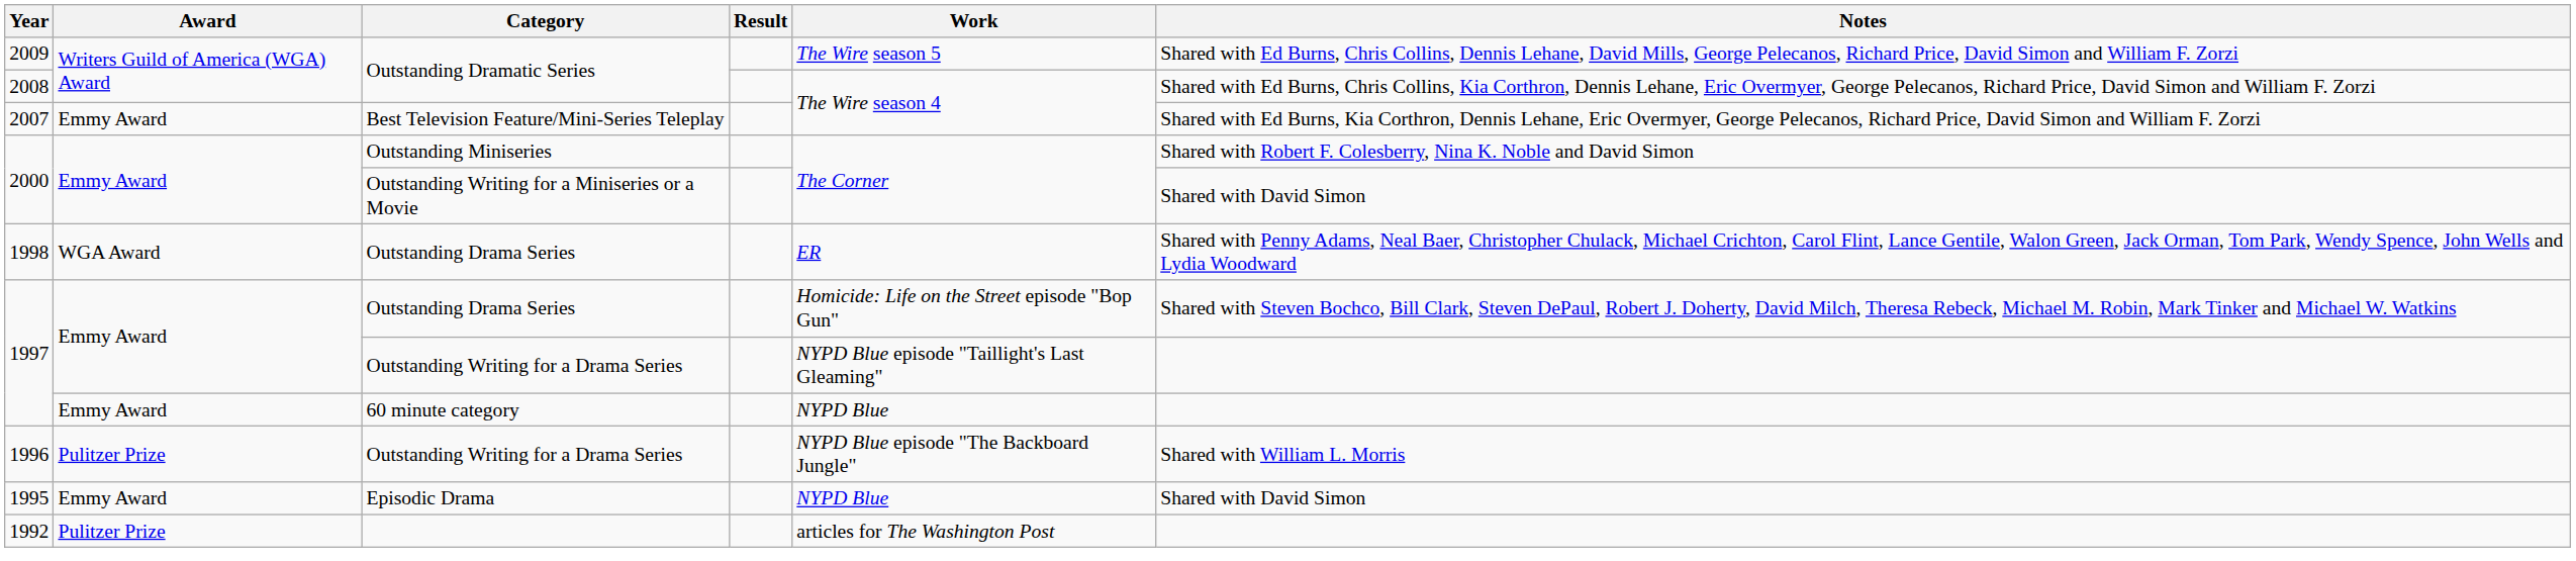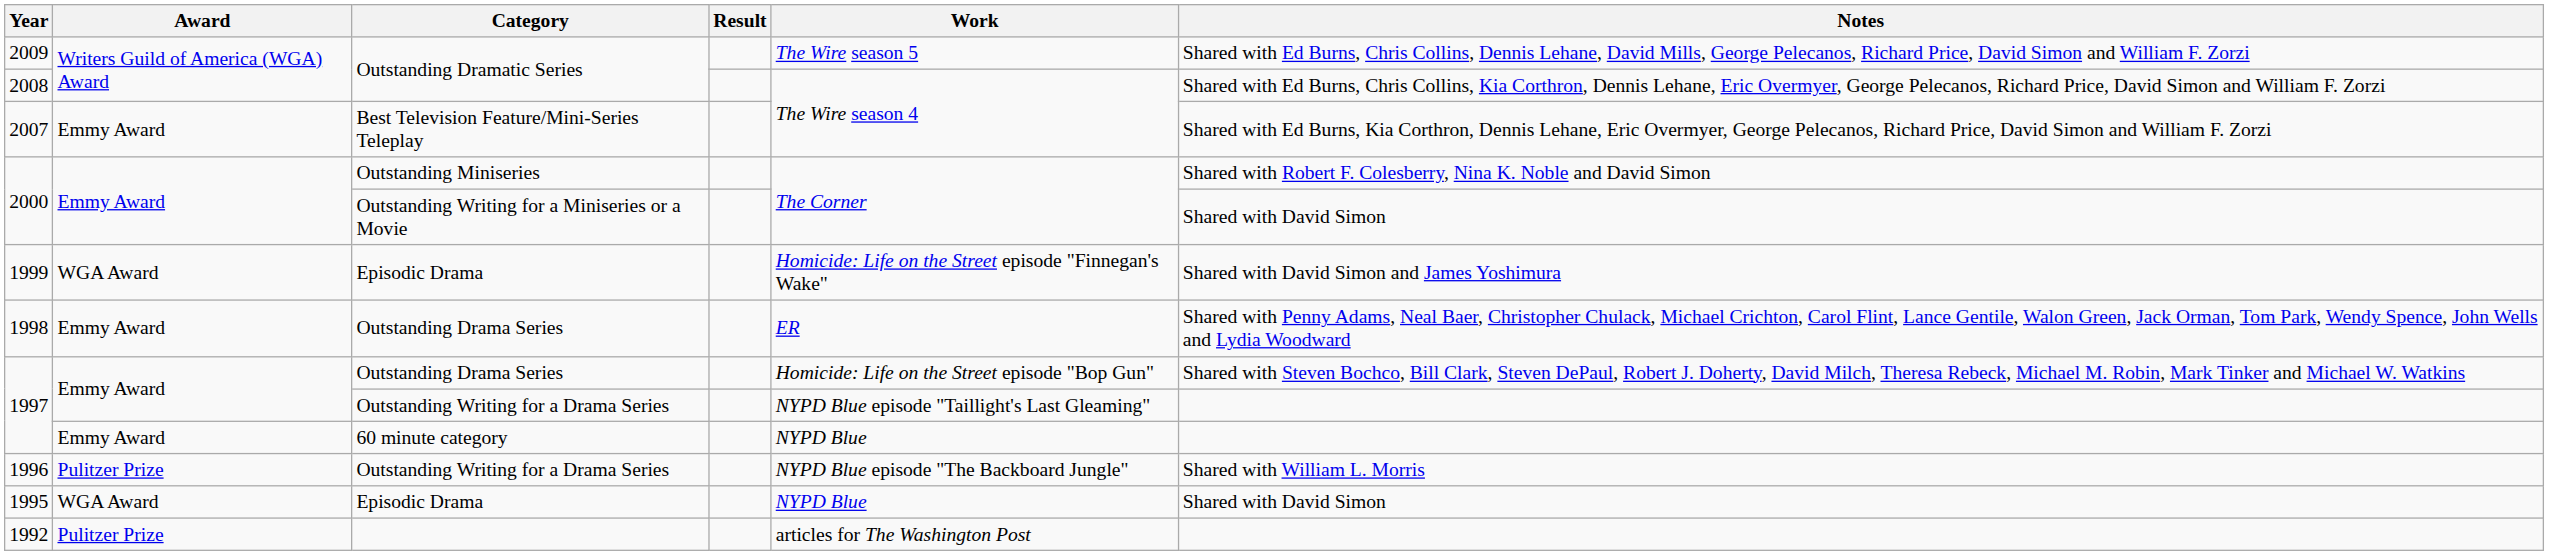 <table class="wikitable" style="font-size: 95%;">
 <tr>
 <th>Year</th>
 <th>Award</th>
 <th>Category</th>
 <th>Result</th>
 <th>Work</th>
 <th>Notes</th>
 </tr>
 <tr>
 <td>2009</td>
 <td rowspan=2><a href='#'>Writers Guild of America (WGA) Award</a></td>
 <td rowspan=2>Outstanding Dramatic Series</td>
 <td></td>
 <td><em><a href='#'>The Wire</a></em> <a href='#'>season 5</a></td>
 <td>Shared with <a href='#'>Ed Burns</a>, <a href='#'>Chris Collins</a>, <a href='#'>Dennis Lehane</a>, <a href='#'>David Mills</a>, <a href='#'>George Pelecanos</a>, <a href='#'>Richard Price</a>, <a href='#'>David Simon</a> and <a href='#'>William F. Zorzi</a></td>
 </tr>
 <tr>
 <td>2008</td>
 <td></td>
 <td rowspan=2><em>The Wire</em> <a href='#'>season 4</a></td>
 <td>Shared with Ed Burns, Chris Collins, <a href='#'>Kia Corthron</a>, Dennis Lehane, <a href='#'>Eric Overmyer</a>, George Pelecanos, Richard Price, David Simon and William F. Zorzi</td>
 </tr>
 <tr>
 <td>2007</td>
 <td>Emmy Award</td>
 <td>Best Television Feature/Mini-Series Teleplay</td>
 <td></td>
 <td>Shared with Ed Burns, Kia Corthron, Dennis Lehane, Eric Overmyer, George Pelecanos, Richard Price, David Simon and William F. Zorzi</td>
 </tr>
 <tr>
 <td rowspan=2>2000</td>
 <td rowspan=2><a href='#'>Emmy Award</a></td>
 <td>Outstanding Miniseries</td>
 <td></td>
 <td rowspan=2><em><a href='#'>The Corner</a></em></td>
 <td>Shared with <a href='#'>Robert F. Colesberry</a>, <a href='#'>Nina K. Noble</a> and David Simon</td>
 </tr>
 <tr>
 <td>Outstanding Writing for a Miniseries or a Movie</td>
 <td></td>
 <td>Shared with David Simon</td>
 </tr>
 <tr>
+<td>1999</td>
+<td>WGA Award</td>
+<td>Episodic Drama</td>
+<td></td>
+<td><em><a href='#'>Homicide: Life on the Street</a></em> episode "Finnegan's Wake"</td>
+<td>Shared with David Simon and <a href='#'>James Yoshimura</a></td>
+</tr>
+<tr>
 <td>1998</td>
-<td>WGA Award</td>
+<td>Emmy Award</td>
 <td>Outstanding Drama Series</td>
 <td></td>
 <td><em><a href='#'>ER</a></em></td>
 <td>Shared with <a href='#'>Penny Adams</a>, <a href='#'>Neal Baer</a>, <a href='#'>Christopher Chulack</a>, <a href='#'>Michael Crichton</a>, <a href='#'>Carol Flint</a>, <a href='#'>Lance Gentile</a>, <a href='#'>Walon Green</a>, <a href='#'>Jack Orman</a>, <a href='#'>Tom Park</a>, <a href='#'>Wendy Spence</a>, <a href='#'>John Wells</a> and <a href='#'>Lydia Woodward</a></td>
 </tr>
 <tr>
 <td rowspan=3>1997</td>
 <td rowspan=2>Emmy Award</td>
 <td>Outstanding Drama Series</td>
 <td></td>
 <td><em>Homicide: Life on the Street</em> episode "Bop Gun"</td>
 <td>Shared with <a href='#'>Steven Bochco</a>, <a href='#'>Bill Clark</a>, <a href='#'>Steven DePaul</a>, <a href='#'>Robert J. Doherty</a>, <a href='#'>David Milch</a>, <a href='#'>Theresa Rebeck</a>, <a href='#'>Michael M. Robin</a>, <a href='#'>Mark Tinker</a> and <a href='#'>Michael W. Watkins</a></td>
 </tr>
 <tr>
 <td>Outstanding Writing for a Drama Series</td>
 <td></td>
 <td><em>NYPD Blue</em> episode "Taillight's Last Gleaming"</td>
 <td></td>
 </tr>
 <tr>
 <td>Emmy Award</td>
 <td>60 minute category</td>
 <td></td>
 <td><em>NYPD Blue</em></td>
 <td></td>
 </tr>
 <tr>
 <td>1996</td>
 <td><a href='#'>Pulitzer Prize</a></td>
 <td>Outstanding Writing for a Drama Series</td>
 <td></td>
 <td><em>NYPD Blue</em> episode "The Backboard Jungle"</td>
 <td>Shared with <a href='#'>William L. Morris</a></td>
 </tr>
 <tr>
 <td>1995</td>
-<td>Emmy Award</td>
+<td>WGA Award</td>
 <td>Episodic Drama</td>
 <td></td>
 <td><em><a href='#'>NYPD Blue</a></em></td>
 <td>Shared with David Simon</td>
 </tr>
 <tr>
 <td>1992</td>
 <td><a href='#'>Pulitzer Prize</a></td>
 <td></td>
 <td></td>
 <td>articles for <em>The Washington Post</em></td>
 <td></td>
 </tr>
 </table>
